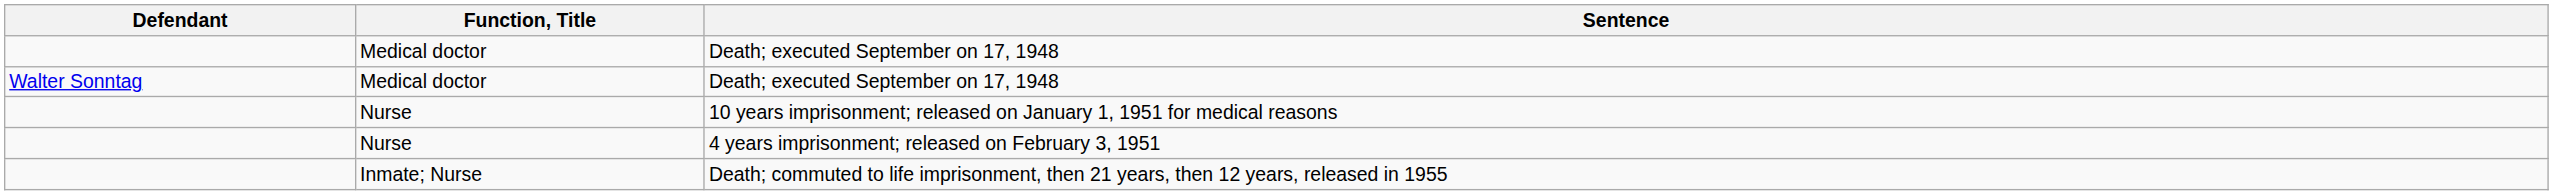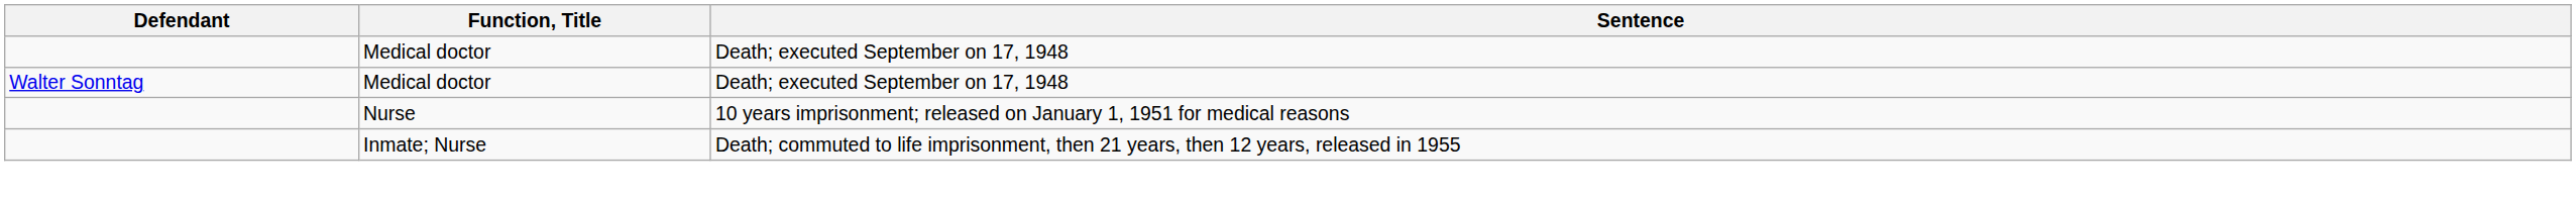 <table class="wikitable" width="95%" style="font-size: 90%; border-spacing:10px 0px;">
 <tr>
 <th align="left">Defendant</th>
 <th align="left">Function, Title</th>
 <th align="left">Sentence</th>
 </tr>
 <tr>
 <td></td>
 <td>Medical doctor</td>
 <td>Death; executed September on 17, 1948</td>
 </tr>
 <tr>
 <td><a href='#'>Walter Sonntag</a></td>
 <td>Medical doctor</td>
 <td>Death; executed September on 17, 1948</td>
 </tr>
 <tr>
 <td></td>
 <td>Nurse</td>
 <td>10 years imprisonment; released on January 1, 1951 for medical reasons</td>
 </tr>
 <tr>
 <td></td>
-<td>Nurse</td>
-<td>4 years imprisonment; released on February 3, 1951</td>
-</tr>
-<tr>
-<td></td>
 <td>Inmate; Nurse</td>
 <td>Death; commuted to life imprisonment, then 21 years, then 12 years, released in 1955</td>
 </tr>
 </table>
